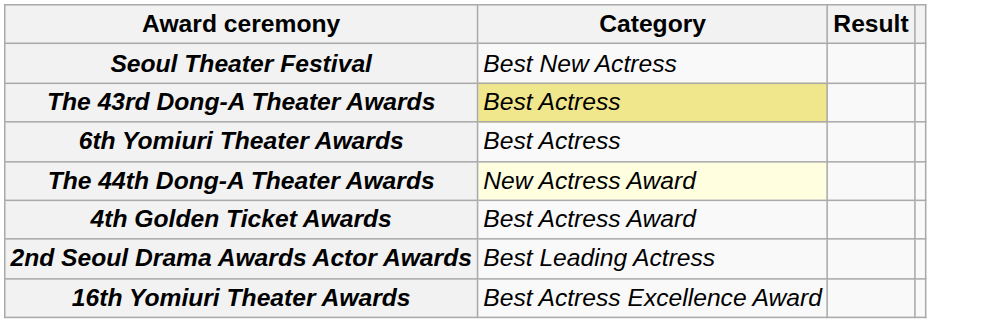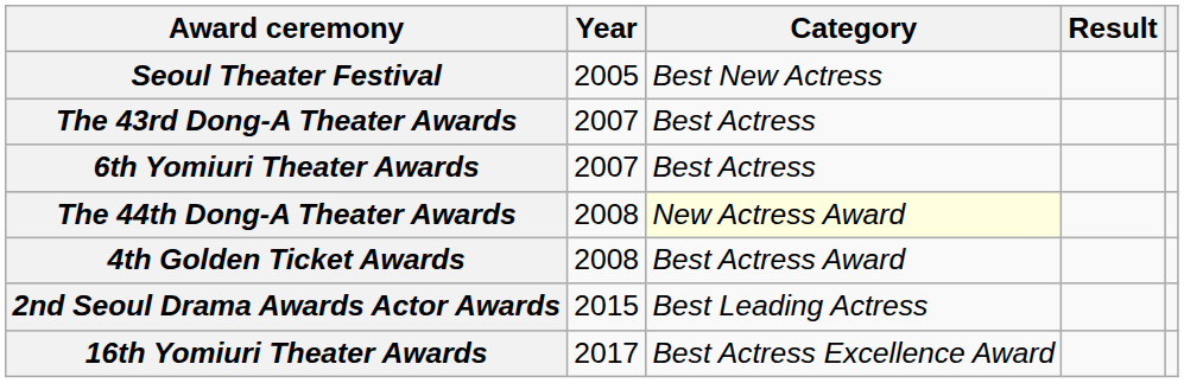 <table class="wikitable plainrowheaders sortable">
 <tr>
 <th scope="col">Award ceremony</th>
+<th scope="col">Year</th>
 <th scope="col">Category</th>
 <th scope="col">Result</th>
 <th scope="col" class="unsortable"></th>
 </tr>
 <tr>
 <th scope="row"><em>Seoul Theater Festival</em></th>
+<td>2005</td>
 <td><em>Best New Actress</em></td>
 <td></td>
 <td></td>
 </tr>
 <tr>
 <th scope="row"><em>The 43rd Dong-A Theater Awards</em></th>
-<td style="background: khaki;"><em>Best Actress</em></td>
+<td>2007</td>
+<td><em>Best Actress</em></td>
 <td></td>
 <td></td>
 </tr>
 <tr>
 <th scope="row"><em>6th Yomiuri Theater Awards</em></th>
+<td>2007</td>
 <td><em>Best Actress</em></td>
 <td></td>
 <td></td>
 </tr>
 <tr>
 <th scope="row"><em>The 44th Dong-A Theater Awards</em></th>
+<td>2008</td>
 <td style="background: lightyellow;"><em>New Actress Award</em></td>
 <td></td>
 <td></td>
 </tr>
 <tr>
 <th scope="row"><em>4th Golden Ticket Awards</em></th>
+<td>2008</td>
 <td><em>Best Actress Award</em></td>
 <td></td>
 <td></td>
 </tr>
 <tr>
 <th scope="row"><em>2nd Seoul Drama Awards Actor Awards</em></th>
+<td>2015</td>
 <td><em>Best Leading Actress</em></td>
 <td></td>
 <td></td>
 </tr>
 <tr>
 <th scope="row"><em>16th Yomiuri Theater Awards</em></th>
+<td>2017</td>
 <td><em>Best Actress Excellence Award</em></td>
 <td></td>
 <td></td>
 </tr>
 </table>
